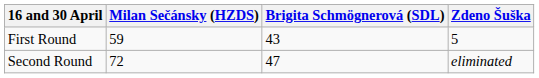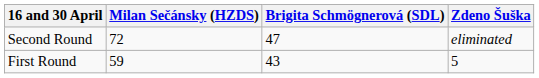 <table class="wikitable">
 <tr>
 <th>16 and 30 April</th>
 <th><a href='#'>Milan Sečánsky</a> (<a href='#'>HZDS</a>)</th>
 <th><a href='#'>Brigita Schmögnerová</a> (<a href='#'>SDL</a>)</th>
 <th><a href='#'>Zdeno Šuška</a></th>
 </tr>
 <tr>
+<td>Second Round</td>
+<td>72</td>
+<td>47</td>
+<td><em>eliminated</em></td>
+</tr>
+<tr>
 <td>First Round</td>
 <td>59</td>
 <td>43</td>
 <td>5</td>
 </tr>
-<tr>
-<td>Second Round</td>
-<td>72</td>
-<td>47</td>
-<td><em>eliminated</em></td>
-</tr>
 </table>
